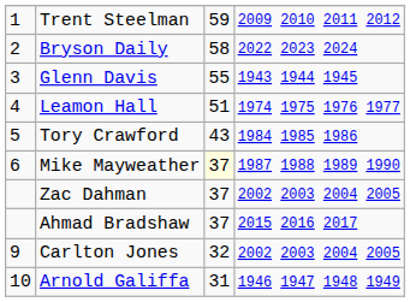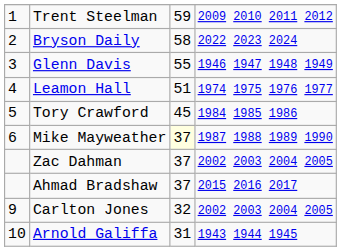 <table class="wikitable">
 <tr>
 </tr>
 <tr>
 <td>1</td>
 <td>Trent Steelman</td>
 <td><abbr>59</abbr></td>
 <td style="font-size:80%;"><a href='#'>2009</a> <a href='#'>2010</a> <a href='#'>2011</a> <a href='#'>2012</a></td>
 </tr>
 <tr>
 <td>2</td>
 <td><a href='#'>Bryson Daily</a></td>
 <td><abbr>58</abbr></td>
 <td style="font-size:80%;"><a href='#'>2022</a> <a href='#'>2023</a> <a href='#'>2024</a></td>
 </tr>
 <tr>
 <td>3</td>
 <td><a href='#'>Glenn Davis</a></td>
 <td><abbr>55</abbr></td>
-<td style="font-size:80%;"><a href='#'>1943</a> <a href='#'>1944</a> <a href='#'>1945</a></td>
+<td style="font-size:80%;"><a href='#'>1946</a> <a href='#'>1947</a> <a href='#'>1948</a> <a href='#'>1949</a></td>
 </tr>
 <tr>
 <td>4</td>
 <td><a href='#'>Leamon Hall</a></td>
 <td><abbr>51</abbr></td>
 <td style="font-size:80%;"><a href='#'>1974</a> <a href='#'>1975</a> <a href='#'>1976</a> <a href='#'>1977</a></td>
 </tr>
 <tr>
 <td>5</td>
 <td>Tory Crawford</td>
-<td><abbr>43</abbr></td>
+<td><abbr>45</abbr></td>
 <td style="font-size:80%;"><a href='#'>1984</a> <a href='#'>1985</a> <a href='#'>1986</a></td>
 </tr>
 <tr>
 <td>6</td>
 <td>Mike Mayweather</td>
 <td style="background: lightyellow;"><abbr>37</abbr></td>
 <td style="font-size:80%;"><a href='#'>1987</a> <a href='#'>1988</a> <a href='#'>1989</a> <a href='#'>1990</a></td>
 </tr>
 <tr>
 <td></td>
 <td>Zac Dahman</td>
 <td><abbr>37</abbr></td>
 <td style="font-size:80%;"><a href='#'>2002</a> <a href='#'>2003</a> <a href='#'>2004</a> <a href='#'>2005</a></td>
 </tr>
 <tr>
 <td></td>
 <td>Ahmad Bradshaw</td>
 <td><abbr>37</abbr></td>
 <td style="font-size:80%;"><a href='#'>2015</a> <a href='#'>2016</a> <a href='#'>2017</a></td>
 </tr>
 <tr>
 <td>9</td>
 <td>Carlton Jones</td>
 <td><abbr>32</abbr></td>
 <td style="font-size:80%;"><a href='#'>2002</a> <a href='#'>2003</a> <a href='#'>2004</a> <a href='#'>2005</a></td>
 </tr>
 <tr>
 <td>10</td>
 <td><a href='#'>Arnold Galiffa</a></td>
 <td><abbr>31</abbr></td>
-<td style="font-size:80%;"><a href='#'>1946</a> <a href='#'>1947</a> <a href='#'>1948</a> <a href='#'>1949</a></td>
+<td style="font-size:80%;"><a href='#'>1943</a> <a href='#'>1944</a> <a href='#'>1945</a></td>
 </tr>
 </table>
